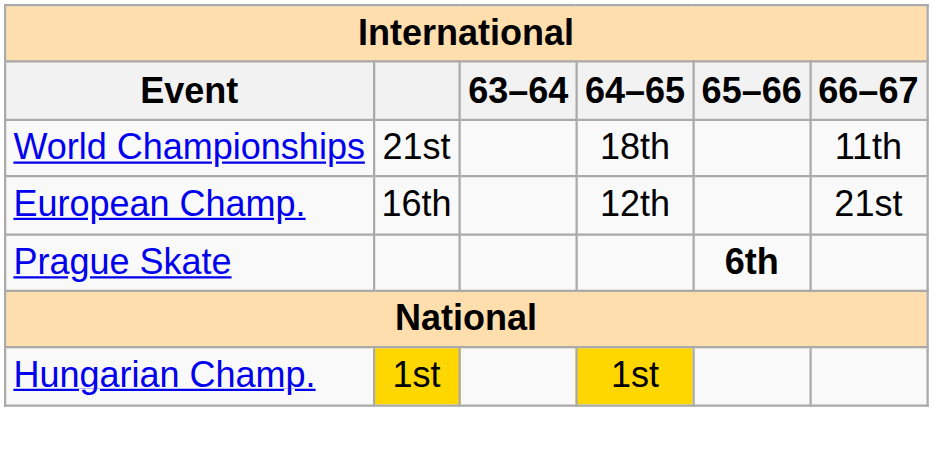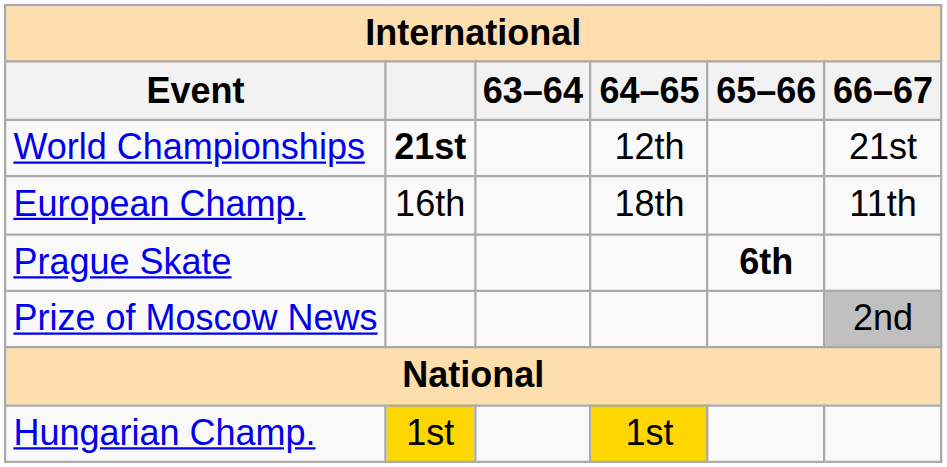 <table class="wikitable" style="text-align:center">
 <tr>
 <th style="background-color: #ffdead; " colspan=6 align=center>International</th>
 </tr>
 <tr>
 <th>Event</th>
 <th></th>
 <th>63–64</th>
 <th>64–65</th>
 <th>65–66</th>
 <th>66–67</th>
 </tr>
 <tr>
 <td align=left><a href='#'>World Championships</a></td>
+<td><strong>21st</strong></td>
+<td></td>
+<td>12th</td>
+<td></td>
 <td>21st</td>
-<td></td>
-<td>18th</td>
-<td></td>
-<td>11th</td>
 </tr>
 <tr>
 <td align=left><a href='#'>European Champ.</a></td>
 <td>16th</td>
 <td></td>
-<td>12th</td>
+<td>18th</td>
 <td></td>
-<td>21st</td>
+<td>11th</td>
 </tr>
 <tr>
 <td align=left><a href='#'>Prague Skate</a></td>
 <td></td>
 <td></td>
 <td></td>
 <td><strong>6th</strong></td>
 <td></td>
+</tr>
+<tr>
+<td align=left><a href='#'>Prize of Moscow News</a></td>
+<td></td>
+<td></td>
+<td></td>
+<td></td>
+<td bgcolor=silver>2nd</td>
 </tr>
 <tr>
 <th style="background-color: #ffdead; " colspan=6 align=center>National</th>
 </tr>
 <tr>
 <td align=left><a href='#'>Hungarian Champ.</a></td>
 <td bgcolor=gold>1st</td>
 <td></td>
 <td bgcolor=gold>1st</td>
 <td></td>
 <td></td>
 </tr>
 </table>
